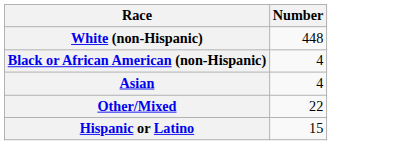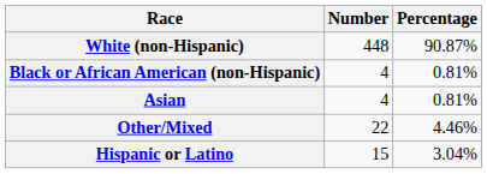 <table class="wikitable" style="text-align:right">
 <tr>
 <th scope="col">Race</th>
 <th scope="col">Number</th>
+<th scope="col">Percentage</th>
 </tr>
 <tr>
 <th scope="row"><a href='#'>White</a> (non-Hispanic)</th>
 <td>448</td>
+<td>90.87%</td>
 </tr>
 <tr>
 <th scope="row"><a href='#'>Black or African American</a> (non-Hispanic)</th>
 <td>4</td>
+<td>0.81%</td>
 </tr>
 <tr>
 <th scope="row"><a href='#'>Asian</a></th>
 <td>4</td>
+<td>0.81%</td>
 </tr>
 <tr>
 <th scope="row"><a href='#'>Other/Mixed</a></th>
 <td>22</td>
+<td>4.46%</td>
 </tr>
 <tr>
 <th scope="row"><a href='#'>Hispanic</a> or <a href='#'>Latino</a></th>
 <td>15</td>
+<td>3.04%</td>
 </tr>
 </table>
